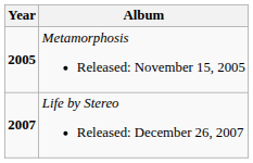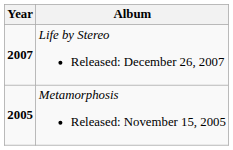 <table class="wikitable">
 <tr>
 <th><strong>Year</strong></th>
 <th><strong>Album</strong></th>
 </tr>
 <tr>
+<td><strong>2007</strong></td>
+<td><em>Life by Stereo</em><br><ul><li>Released: December 26, 2007</li></ul></td>
+</tr>
+<tr>
 <td><strong>2005</strong></td>
 <td align="left"><em>Metamorphosis</em><br><ul><li>Released: November 15, 2005</li></ul></td>
 </tr>
-<tr>
-<td><strong>2007</strong></td>
-<td><em>Life by Stereo</em><br><ul><li>Released: December 26, 2007</li></ul></td>
-</tr>
 </table>
